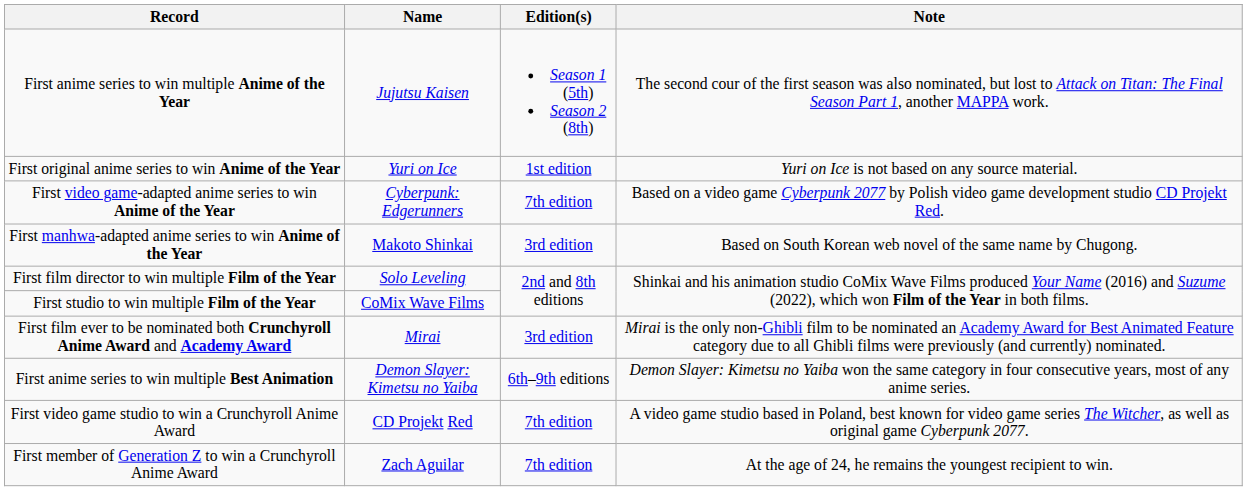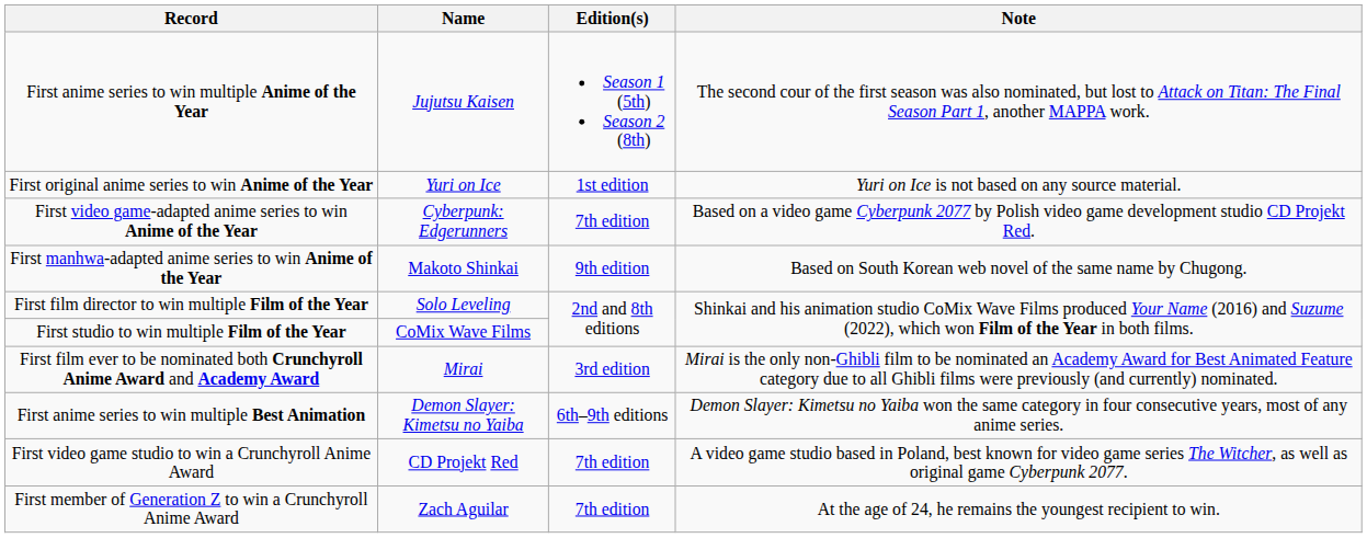 <table class="wikitable plainrowheaders sortable" style="text-align:center;margin:auto;">
 <tr>
 <th>Record</th>
 <th>Name</th>
 <th>Edition(s)</th>
 <th>Note</th>
 </tr>
 <tr>
 <td>First anime series to win multiple <strong>Anime of the Year</strong></td>
 <td><em><a href='#'>Jujutsu Kaisen</a></em></td>
 <td><br><ul><li><em><a href='#'>Season 1</a></em> (<a href='#'>5th</a>)</li><li><em><a href='#'>Season 2</a></em> (<a href='#'>8th</a>)</li></ul></td>
 <td>The second cour of the first season was also nominated, but lost to <em><a href='#'>Attack on Titan: The Final Season Part 1</a></em>, another <a href='#'>MAPPA</a> work.</td>
 </tr>
 <tr>
 <td>First original anime series to win <strong>Anime of the Year</strong></td>
 <td><em><a href='#'>Yuri on Ice</a></em></td>
 <td><a href='#'>1st edition</a></td>
 <td><em>Yuri on Ice</em> is not based on any source material.</td>
 </tr>
 <tr>
 <td>First <a href='#'>video game</a>-adapted anime series to win <strong>Anime of the Year</strong></td>
 <td><em><a href='#'>Cyberpunk: Edgerunners</a></em></td>
 <td><a href='#'>7th edition</a></td>
 <td>Based on a video game <em><a href='#'>Cyberpunk 2077</a></em> by Polish video game development studio <a href='#'>CD Projekt Red</a>.</td>
 </tr>
 <tr>
 <td>First <a href='#'>manhwa</a>-adapted anime series to win <strong>Anime of the Year</strong></td>
 <td><a href='#'>Makoto Shinkai</a></td>
-<td><a href='#'>3rd edition</a></td>
+<td><a href='#'>9th edition</a></td>
 <td>Based on South Korean web novel of the same name by Chugong.</td>
 </tr>
 <tr>
 <td>First film director to win multiple <strong>Film of the Year</strong></td>
 <td><em><a href='#'>Solo Leveling</a></em></td>
 <td rowspan="2"><a href='#'>2nd</a> and <a href='#'>8th</a> editions</td>
 <td rowspan="2">Shinkai and his animation studio CoMix Wave Films produced <em><a href='#'>Your Name</a></em> (2016) and <em><a href='#'>Suzume</a></em> (2022), which won <strong>Film of the Year</strong> in both films.</td>
 </tr>
 <tr>
 <td>First studio to win multiple <strong>Film of the Year</strong></td>
 <td><a href='#'>CoMix Wave Films</a></td>
 </tr>
 <tr>
 <td>First film ever to be nominated both <strong>Crunchyroll Anime Award</strong> and <strong><a href='#'>Academy Award</a></strong></td>
 <td><em><a href='#'>Mirai</a></em></td>
 <td><a href='#'>3rd edition</a></td>
 <td><em>Mirai</em> is the only non-<a href='#'>Ghibli</a> film to be nominated an <a href='#'>Academy Award for Best Animated Feature</a> category due to all Ghibli films were previously (and currently) nominated.</td>
 </tr>
 <tr>
 <td>First anime series to win multiple <strong>Best Animation</strong></td>
 <td><em><a href='#'>Demon Slayer: Kimetsu no Yaiba</a></em></td>
 <td><a href='#'>6th</a>–<a href='#'>9th</a> editions</td>
 <td><em>Demon Slayer: Kimetsu no Yaiba</em> won the same category in four consecutive years, most of any anime series.</td>
 </tr>
 <tr>
 <td>First video game studio to win a Crunchyroll Anime Award</td>
 <td><a href='#'>CD Projekt</a> <a href='#'>Red</a></td>
 <td><a href='#'>7th edition</a></td>
 <td>A video game studio based in Poland, best known for video game series <em><a href='#'>The Witcher</a></em>, as well as original game <em>Cyberpunk 2077</em>.</td>
 </tr>
 <tr>
 <td>First member of <a href='#'>Generation Z</a> to win a Crunchyroll Anime Award</td>
 <td><a href='#'>Zach Aguilar</a><br></td>
 <td><a href='#'>7th edition</a></td>
 <td>At the age of 24, he remains the youngest recipient to win.</td>
 </tr>
 </table>
